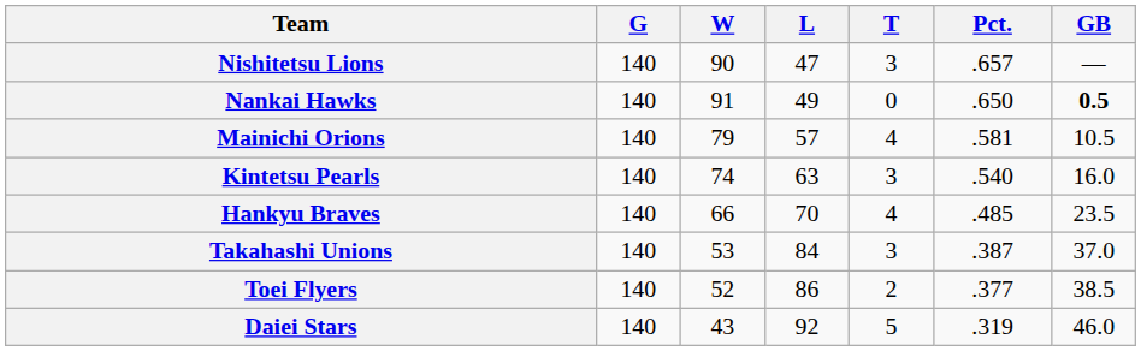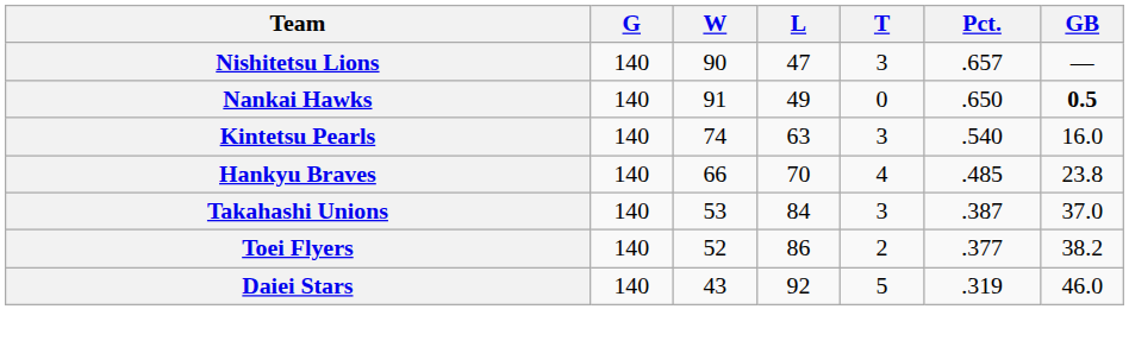 <table class="wikitable plainrowheaders" width="60%" style="text-align:center;">
 <tr>
 <th scope="col" width="35%">Team</th>
 <th scope="col" width="5%"><a href='#'>G</a></th>
 <th scope="col" width="5%"><a href='#'>W</a></th>
 <th scope="col" width="5%"><a href='#'>L</a></th>
 <th scope="col" width="5%"><a href='#'>T</a></th>
 <th scope="col" width="7%"><a href='#'>Pct.</a></th>
 <th scope="col" width="5%"><a href='#'>GB</a></th>
 </tr>
 <tr>
 <th scope="row" style="text-align:center;"><a href='#'>Nishitetsu Lions</a></th>
 <td>140</td>
 <td>90</td>
 <td>47</td>
 <td>3</td>
 <td>.657</td>
 <td>—</td>
 </tr>
 <tr>
 <th scope="row" style="text-align:center;"><a href='#'>Nankai Hawks</a></th>
 <td>140</td>
 <td>91</td>
 <td>49</td>
 <td>0</td>
 <td>.650</td>
 <td><strong>0.5</strong></td>
 </tr>
 <tr>
-<th scope="row" style="text-align:center;"><a href='#'>Mainichi Orions</a></th>
-<td>140</td>
-<td>79</td>
-<td>57</td>
-<td>4</td>
-<td>.581</td>
-<td>10.5</td>
-</tr>
-<tr>
 <th scope="row" style="text-align:center;"><a href='#'>Kintetsu Pearls</a></th>
 <td>140</td>
 <td>74</td>
 <td>63</td>
 <td>3</td>
 <td>.540</td>
 <td>16.0</td>
 </tr>
 <tr>
 <th scope="row" style="text-align:center;"><a href='#'>Hankyu Braves</a></th>
 <td>140</td>
 <td>66</td>
 <td>70</td>
 <td>4</td>
 <td>.485</td>
-<td>23.5</td>
+<td>23.8</td>
 </tr>
 <tr>
 <th scope="row" style="text-align:center;"><a href='#'>Takahashi Unions</a></th>
 <td>140</td>
 <td>53</td>
 <td>84</td>
 <td>3</td>
 <td>.387</td>
 <td>37.0</td>
 </tr>
 <tr>
 <th scope="row" style="text-align:center;"><a href='#'>Toei Flyers</a></th>
 <td>140</td>
 <td>52</td>
 <td>86</td>
 <td>2</td>
 <td>.377</td>
-<td>38.5</td>
+<td>38.2</td>
 </tr>
 <tr>
 <th scope="row" style="text-align:center;"><a href='#'>Daiei Stars</a></th>
 <td>140</td>
 <td>43</td>
 <td>92</td>
 <td>5</td>
 <td>.319</td>
 <td>46.0</td>
 </tr>
 </table>
